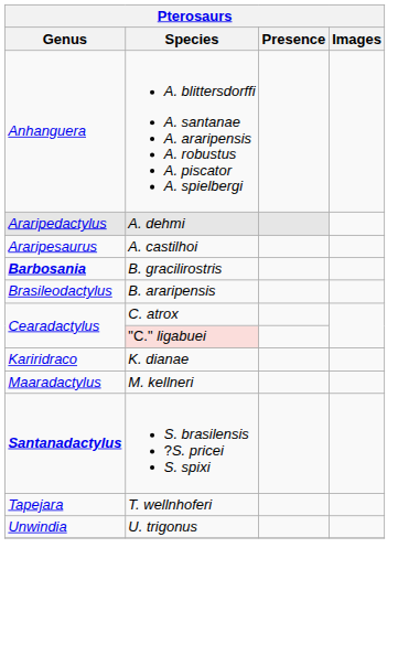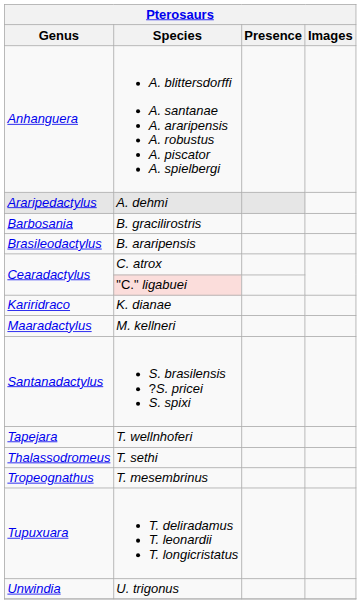 <table class="wikitable" align="center">
 <tr>
 <th colspan="4" align="center"><strong><a href='#'>Pterosaurs</a></strong></th>
 </tr>
 <tr>
 <th>Genus</th>
 <th>Species</th>
 <th>Presence</th>
 <th>Images</th>
 </tr>
 <tr>
 <td><em><a href='#'>Anhanguera</a></em></td>
 <td><br><ul><li><em>A. blittersdorffi</em></li></ul><ul><li><em>A. santanae</em></li><li><em>A. araripensis</em></li><li><em>A. robustus</em></li><li><em>A. piscator</em></li><li><em>A. spielbergi</em></li></ul></td>
 <td></td>
 <td></td>
 </tr>
 <tr>
 <td style="background:#E6E6E6;"><em><a href='#'>Araripedactylus</a></em></td>
 <td style="background:#E6E6E6;"><em>A. dehmi</em></td>
 <td style="background:#E6E6E6;"></td>
 <td></td>
 </tr>
 <tr>
-<td><em><a href='#'>Araripesaurus</a></em></td>
-<td><em>A. castilhoi</em></td>
-<td></td>
-<td></td>
-</tr>
-<tr>
-<td><strong><em><a href='#'>Barbosania</a></em></strong></td>
+<td><em><a href='#'>Barbosania</a></em></td>
 <td><em>B. gracilirostris</em></td>
 <td></td>
 <td></td>
 </tr>
 <tr>
 <td><em><a href='#'>Brasileodactylus</a></em></td>
 <td><em>B. araripensis</em></td>
 <td></td>
 <td></td>
 </tr>
 <tr>
 <td rowspan="2"><em><a href='#'>Cearadactylus</a></em></td>
 <td><em>C. atrox</em></td>
 <td></td>
 <td rowspan=2></td>
 </tr>
 <tr>
 <td style="background:#fbdddb;">"C." <em>ligabuei</em></td>
 <td></td>
 </tr>
 <tr>
 <td><em><a href='#'>Kariridraco</a></em></td>
 <td><em>K. dianae</em></td>
 <td></td>
 <td></td>
 </tr>
 <tr>
 <td><em><a href='#'>Maaradactylus</a></em></td>
 <td><em>M. kellneri</em></td>
 <td></td>
 <td></td>
 </tr>
 <tr>
-<td><strong><em><a href='#'>Santanadactylus</a></em></strong></td>
+<td><em><a href='#'>Santanadactylus</a></em></td>
 <td><br><ul><li><em>S. brasilensis</em></li><li>?<em>S. pricei</em></li><li><em>S. spixi</em></li></ul></td>
 <td></td>
 <td></td>
 </tr>
 <tr>
 <td><em><a href='#'>Tapejara</a></em></td>
 <td><em>T. wellnhoferi</em></td>
+<td></td>
+<td></td>
+</tr>
+<tr>
+<td><em><a href='#'>Thalassodromeus</a></em></td>
+<td><em>T. sethi</em></td>
+<td></td>
+<td></td>
+</tr>
+<tr>
+<td><em><a href='#'>Tropeognathus</a></em></td>
+<td><em>T. mesembrinus</em></td>
+<td></td>
+<td></td>
+</tr>
+<tr>
+<td><em><a href='#'>Tupuxuara</a></em></td>
+<td><br><ul><li><em>T. deliradamus</em></li><li><em>T. leonardii</em></li><li><em>T. longicristatus</em></li></ul></td>
 <td></td>
 <td></td>
 </tr>
 <tr>
 <td><em><a href='#'>Unwindia</a></em></td>
 <td><em>U. trigonus</em></td>
 <td></td>
 <td></td>
 </tr>
 <tr>
 </tr>
 </table>
